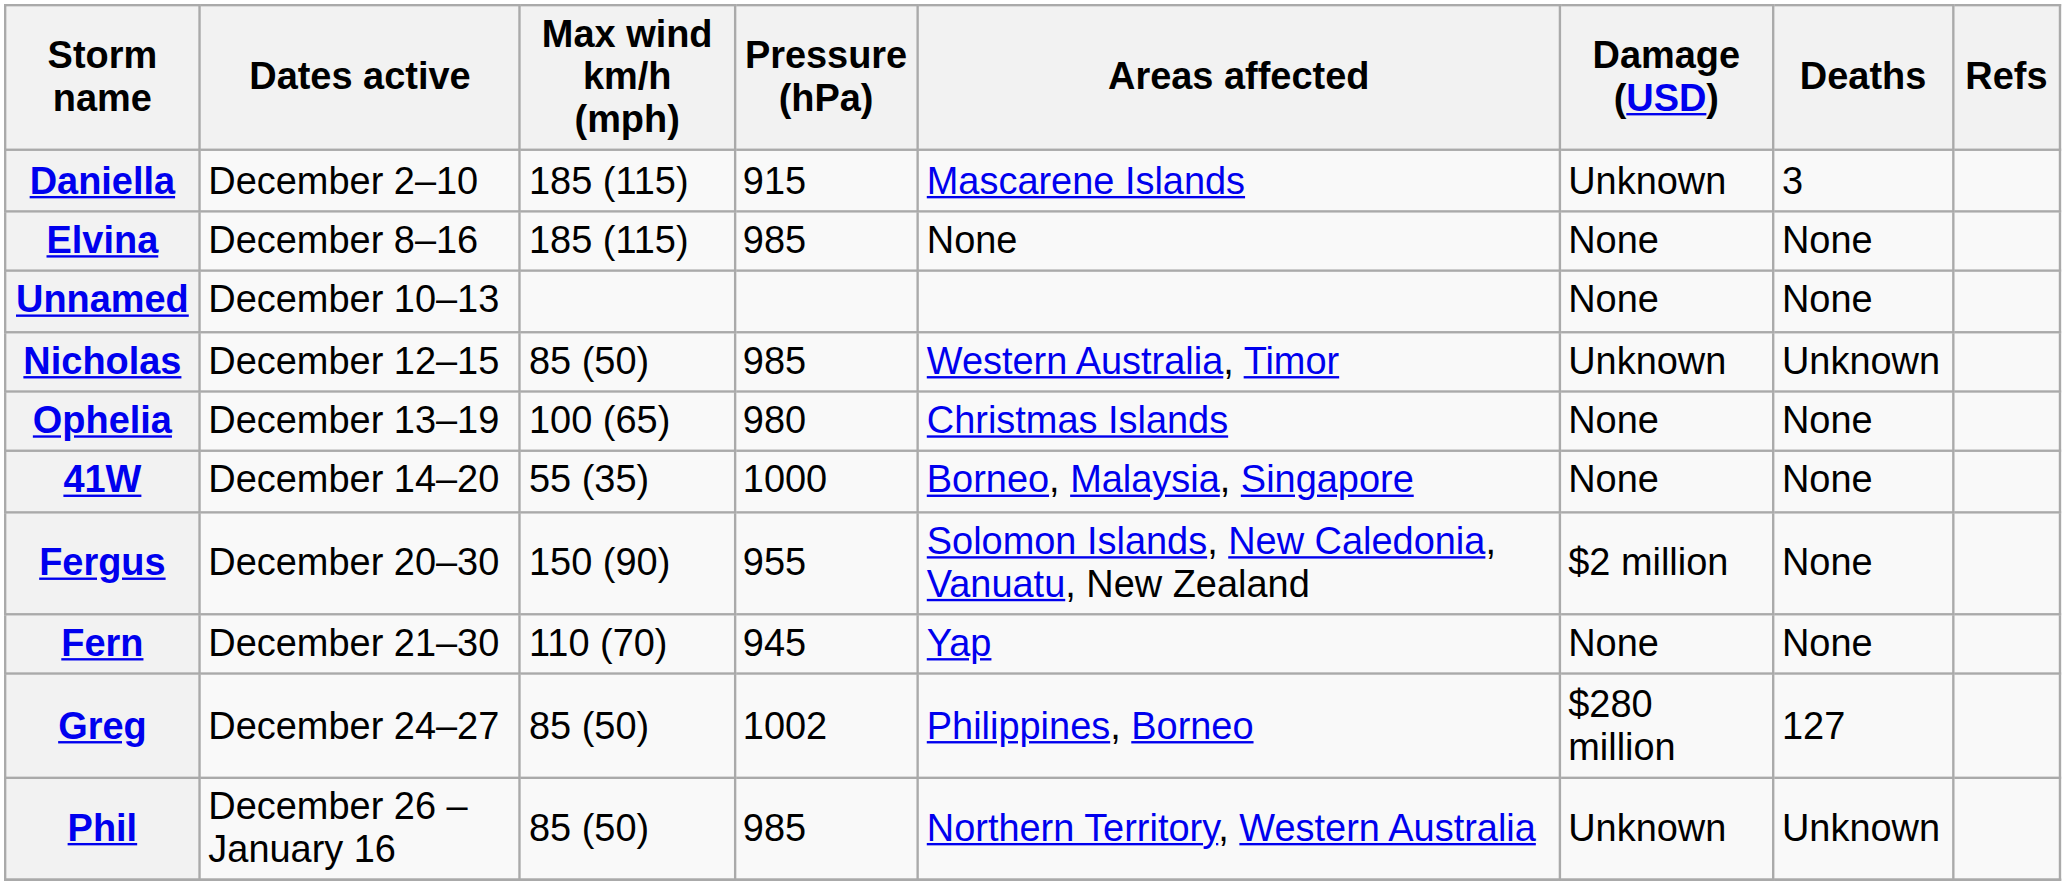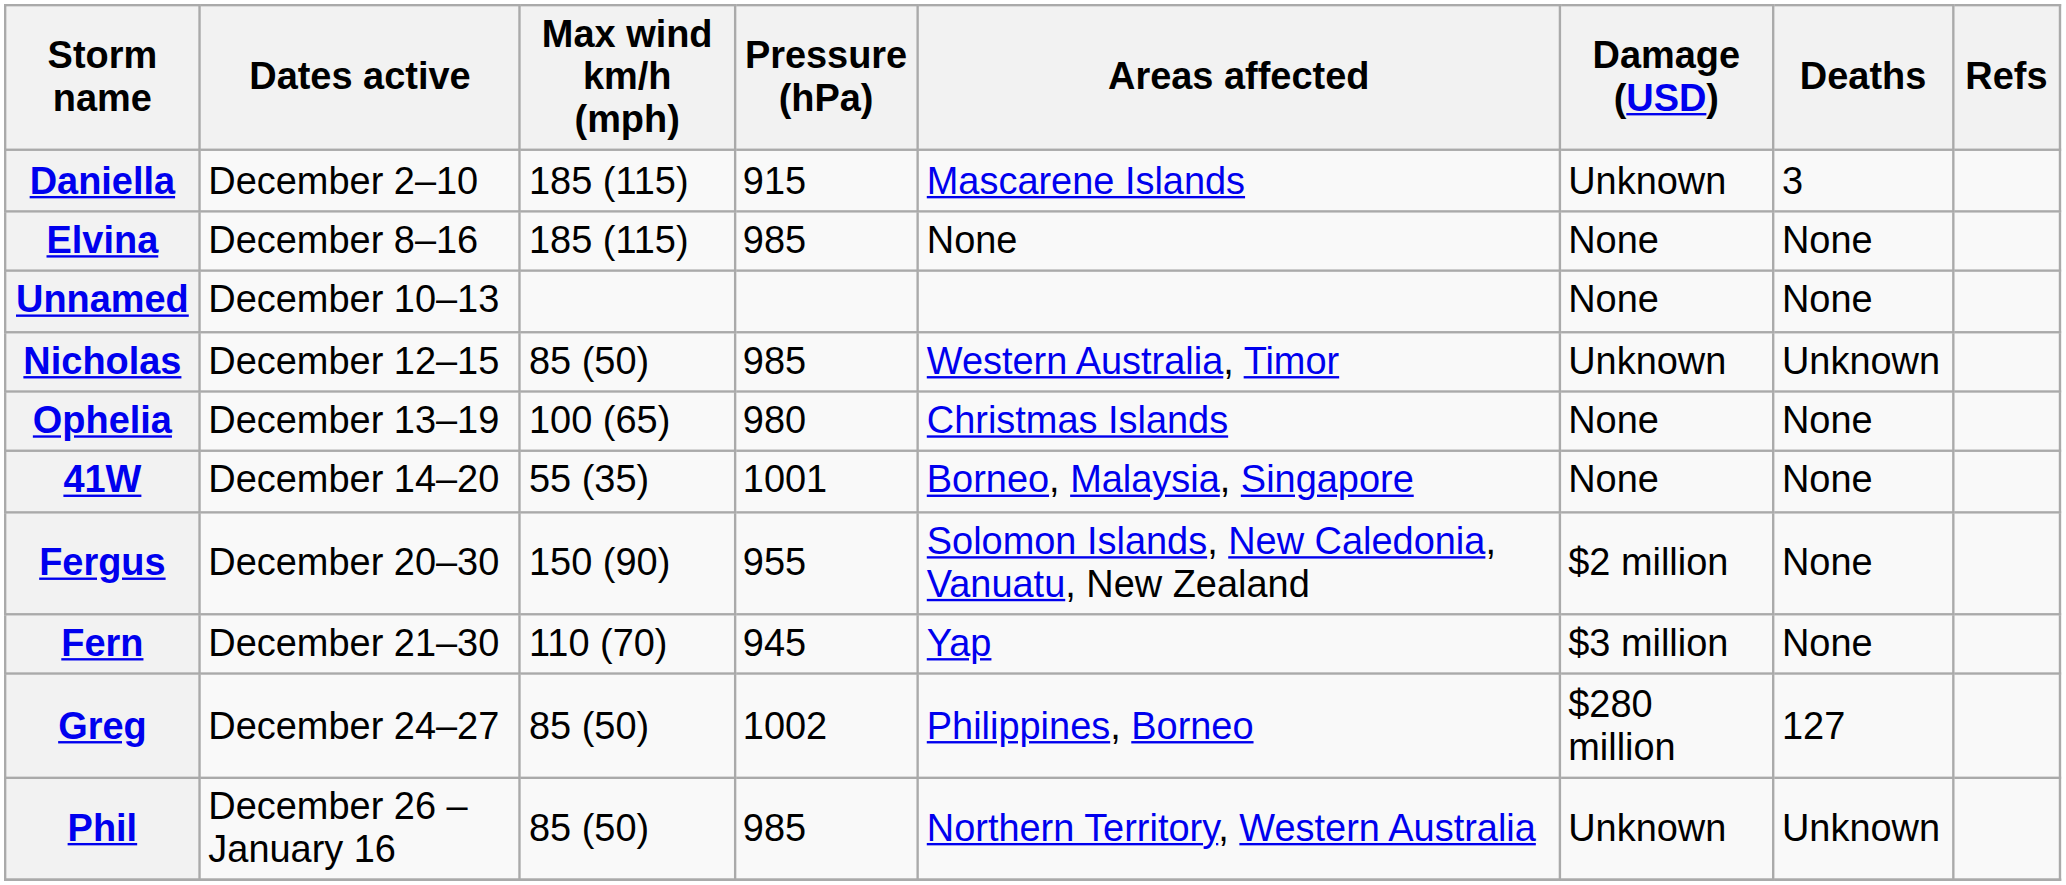 <table class="wikitable sortable">
 <tr>
 <th width="5%">Storm name</th>
 <th width="15%">Dates active</th>
 <th width="10%">Max wind<br>km/h (mph)</th>
 <th width="5%">Pressure<br>(hPa)</th>
 <th width="30%">Areas affected</th>
 <th width="10%">Damage<br>(<a href='#'>USD</a>)</th>
 <th width="5%">Deaths</th>
 <th width="5%">Refs</th>
 </tr>
 <tr>
 <th><a href='#'>Daniella</a></th>
 <td>December 2–10</td>
 <td>185 (115)</td>
 <td>915</td>
 <td><a href='#'>Mascarene Islands</a></td>
 <td>Unknown</td>
 <td>3</td>
 <td></td>
 </tr>
 <tr>
 <th><a href='#'>Elvina</a></th>
 <td>December 8–16</td>
 <td>185 (115)</td>
 <td>985</td>
 <td>None</td>
 <td>None</td>
 <td>None</td>
 <td></td>
 </tr>
 <tr>
 <th><a href='#'>Unnamed</a></th>
 <td>December 10–13</td>
 <td></td>
 <td></td>
 <td></td>
 <td>None</td>
 <td>None</td>
 <td></td>
 </tr>
 <tr>
 <th><a href='#'>Nicholas</a></th>
 <td>December 12–15</td>
 <td>85 (50)</td>
 <td>985</td>
 <td><a href='#'>Western Australia</a>, <a href='#'>Timor</a></td>
 <td>Unknown</td>
 <td>Unknown</td>
 <td></td>
 </tr>
 <tr>
 <th><a href='#'>Ophelia</a></th>
 <td>December 13–19</td>
 <td>100 (65)</td>
 <td>980</td>
 <td><a href='#'>Christmas Islands</a></td>
 <td>None</td>
 <td>None</td>
 <td></td>
 </tr>
 <tr>
 <th><a href='#'>41W</a></th>
 <td>December 14–20</td>
 <td>55 (35)</td>
-<td>1000</td>
+<td>1001</td>
 <td><a href='#'>Borneo</a>, <a href='#'>Malaysia</a>, <a href='#'>Singapore</a></td>
 <td>None</td>
 <td>None</td>
 <td></td>
 </tr>
 <tr>
 <th><a href='#'>Fergus</a></th>
 <td>December 20–30</td>
 <td>150 (90)</td>
 <td>955</td>
 <td><a href='#'>Solomon Islands</a>, <a href='#'>New Caledonia</a>, <a href='#'>Vanuatu</a>, New Zealand</td>
 <td>$2 million</td>
 <td>None</td>
 <td></td>
 </tr>
 <tr>
 <th><a href='#'>Fern</a></th>
 <td>December 21–30</td>
 <td>110 (70)</td>
 <td>945</td>
 <td><a href='#'>Yap</a></td>
-<td>None</td>
+<td>$3 million</td>
 <td>None</td>
 <td></td>
 </tr>
 <tr>
 <th><a href='#'>Greg</a></th>
 <td>December 24–27</td>
 <td>85 (50)</td>
 <td>1002</td>
 <td><a href='#'>Philippines</a>, <a href='#'>Borneo</a></td>
 <td>$280 million</td>
 <td>127</td>
 <td></td>
 </tr>
 <tr>
 <th><a href='#'>Phil</a></th>
 <td>December 26 – January 16</td>
 <td>85 (50)</td>
 <td>985</td>
 <td><a href='#'>Northern Territory</a>, <a href='#'>Western Australia</a></td>
 <td>Unknown</td>
 <td>Unknown</td>
 <td></td>
 </tr>
 <tr>
 </tr>
 </table>
